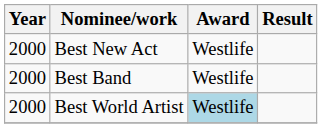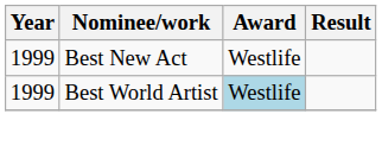 <table class="wikitable">
 <tr>
 <th>Year</th>
 <th>Nominee/work</th>
 <th>Award</th>
 <th>Result</th>
 </tr>
 <tr>
-<td>2000</td>
+<td>1999</td>
 <td>Best New Act</td>
 <td>Westlife</td>
 <td></td>
 </tr>
 <tr>
-<td>2000</td>
-<td>Best Band</td>
-<td>Westlife</td>
-<td></td>
-</tr>
-<tr>
-<td>2000</td>
+<td>1999</td>
 <td>Best World Artist</td>
 <td style="background: lightblue;">Westlife</td>
 <td></td>
 </tr>
 <tr>
 </tr>
 </table>
